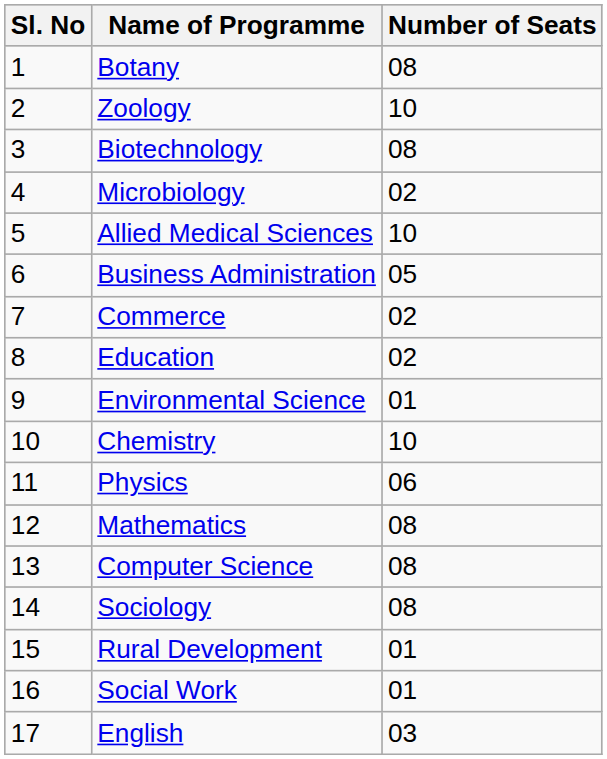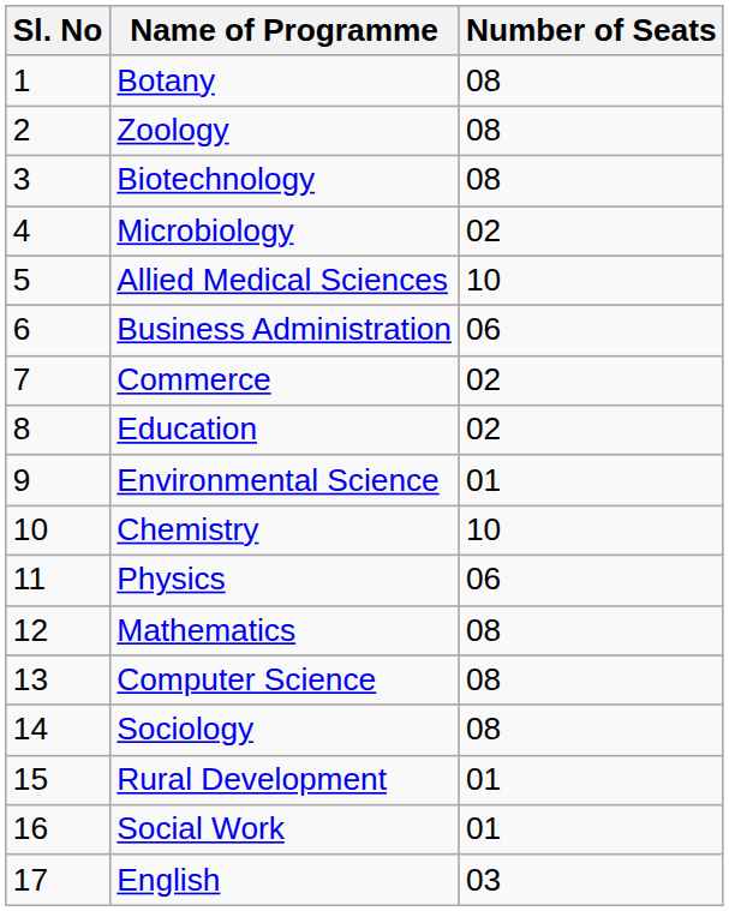 <table class="wikitable">
 <tr>
 <th>Sl. No</th>
 <th>Name of Programme</th>
 <th>Number of Seats</th>
 </tr>
 <tr>
 <td>1</td>
 <td><a href='#'>Botany</a></td>
 <td>08</td>
 </tr>
 <tr>
 <td>2</td>
 <td><a href='#'>Zoology</a></td>
-<td>10</td>
+<td>08</td>
 </tr>
 <tr>
 <td>3</td>
 <td><a href='#'>Biotechnology</a></td>
 <td>08</td>
 </tr>
 <tr>
 <td>4</td>
 <td><a href='#'>Microbiology</a></td>
 <td>02</td>
 </tr>
 <tr>
 <td>5</td>
 <td><a href='#'>Allied Medical Sciences</a></td>
 <td>10</td>
 </tr>
 <tr>
 <td>6</td>
 <td><a href='#'>Business Administration</a></td>
-<td>05</td>
+<td>06</td>
 </tr>
 <tr>
 <td>7</td>
 <td><a href='#'>Commerce</a></td>
 <td>02</td>
 </tr>
 <tr>
 <td>8</td>
 <td><a href='#'>Education</a></td>
 <td>02</td>
 </tr>
 <tr>
 <td>9</td>
 <td><a href='#'>Environmental Science</a></td>
 <td>01</td>
 </tr>
 <tr>
 <td>10</td>
 <td><a href='#'>Chemistry</a></td>
 <td>10</td>
 </tr>
 <tr>
 <td>11</td>
 <td><a href='#'>Physics</a></td>
 <td>06</td>
 </tr>
 <tr>
 <td>12</td>
 <td><a href='#'>Mathematics</a></td>
 <td>08</td>
 </tr>
 <tr>
 <td>13</td>
 <td><a href='#'>Computer Science</a></td>
 <td>08</td>
 </tr>
 <tr>
 <td>14</td>
 <td><a href='#'>Sociology</a></td>
 <td>08</td>
 </tr>
 <tr>
 <td>15</td>
 <td><a href='#'>Rural Development</a></td>
 <td>01</td>
 </tr>
 <tr>
 <td>16</td>
 <td><a href='#'>Social Work</a></td>
 <td>01</td>
 </tr>
 <tr>
 <td>17</td>
 <td><a href='#'>English</a></td>
 <td>03</td>
 </tr>
 </table>
